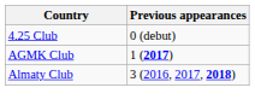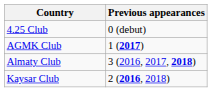 <table class="wikitable sortable">
 <tr>
 <th width=50%>Country</th>
 <th width=60%>Previous appearances</th>
 </tr>
 <tr>
 <td> <a href='#'>4.25 Club</a></td>
 <td>0 (debut)</td>
 </tr>
 <tr>
 <td> <a href='#'>AGMK Club</a></td>
 <td>1 (<strong><a href='#'>2017</a></strong>)</td>
 </tr>
 <tr>
 <td> <a href='#'>Almaty Club</a></td>
 <td>3 (<a href='#'>2016</a>, <a href='#'>2017</a>, <strong><a href='#'>2018</a></strong>)</td>
 </tr>
+<tr>
+<td> <a href='#'>Kaysar Club</a></td>
+<td>2 (<strong><a href='#'>2016</a></strong>, <a href='#'>2018</a>)</td>
+</tr>
 </table>
